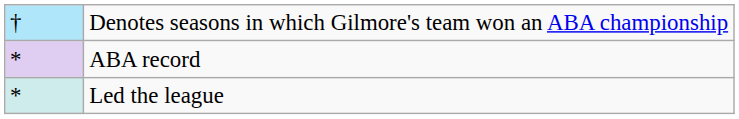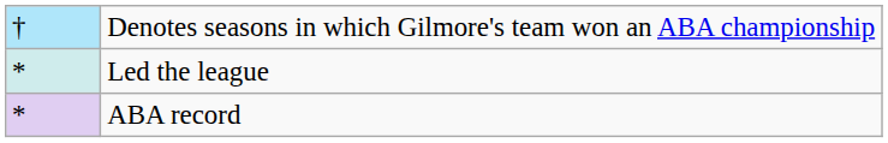 <table class ="wikitable">
 <tr>
 <td style="background:#afe6fa; width:3em;">†</td>
 <td>Denotes seasons in which Gilmore's team won an <a href='#'>ABA championship</a></td>
 </tr>
 <tr>
+<td style="background:#cfecec; width:3em;">*</td>
+<td>Led the league</td>
+</tr>
+<tr>
 <td style="background:#E0CEF2; width:3em;">*</td>
 <td>ABA record</td>
 </tr>
-<tr>
-<td style="background:#cfecec; width:3em;">*</td>
-<td>Led the league</td>
-</tr>
 </table>
